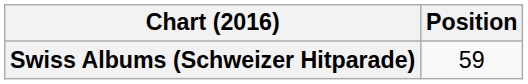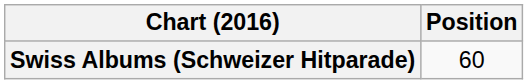 <table class="wikitable plainrowheaders" style="text-align:center">
 <tr>
 <th scope="col">Chart (2016)</th>
 <th scope="col">Position</th>
 </tr>
 <tr>
 <th scope="row">Swiss Albums (Schweizer Hitparade)</th>
-<td>59</td>
+<td>60</td>
 </tr>
 </table>
